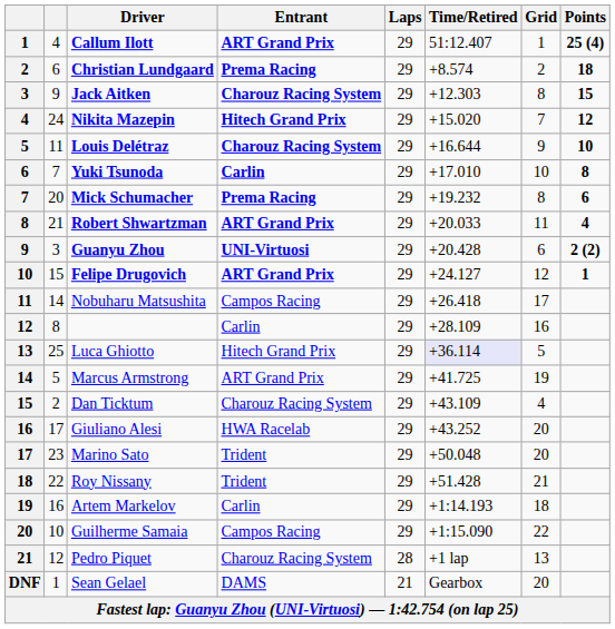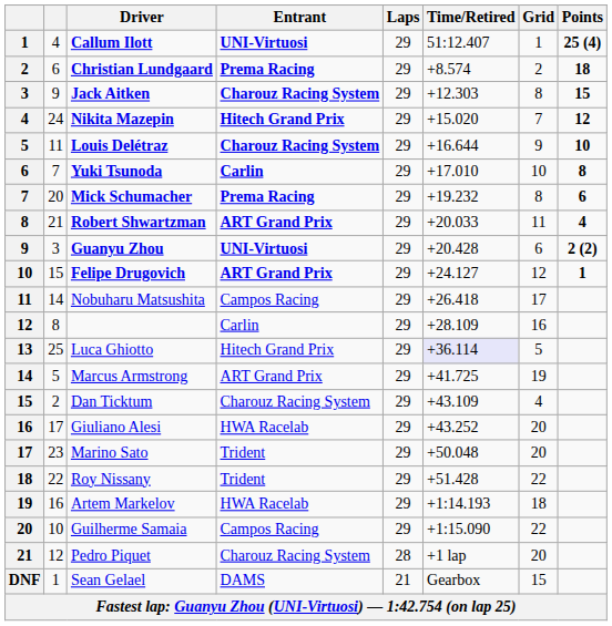 <table class="wikitable" style="font-size: 85%;">
 <tr>
 <th></th>
 <th></th>
 <th>Driver</th>
 <th>Entrant</th>
 <th>Laps</th>
 <th>Time/Retired</th>
 <th>Grid</th>
 <th>Points</th>
 </tr>
 <tr>
 <th>1</th>
 <td align="center">4</td>
 <td> <strong><a href='#'>Callum Ilott</a></strong></td>
-<td><strong><a href='#'>ART Grand Prix</a></strong></td>
+<td><strong><a href='#'>UNI-Virtuosi</a></strong></td>
 <td align="center">29</td>
 <td>51:12.407</td>
 <td align="center">1</td>
 <td align="center"><strong>25 (4)</strong></td>
 </tr>
 <tr>
 <th>2</th>
 <td align="center">6</td>
 <td> <strong><a href='#'>Christian Lundgaard</a></strong></td>
 <td><strong><a href='#'>Prema Racing</a></strong></td>
 <td align="center">29</td>
 <td>+8.574</td>
 <td align="center">2</td>
 <td align="center"><strong>18</strong></td>
 </tr>
 <tr>
 <th>3</th>
 <td align="center">9</td>
 <td> <strong><a href='#'>Jack Aitken</a></strong></td>
 <td><strong><a href='#'>Charouz Racing System</a></strong></td>
 <td align="center">29</td>
 <td>+12.303</td>
 <td align="center">8</td>
 <td align="center"><strong>15</strong></td>
 </tr>
 <tr>
 <th>4</th>
 <td align="center">24</td>
 <td> <strong><a href='#'>Nikita Mazepin</a></strong></td>
 <td><strong><a href='#'>Hitech Grand Prix</a></strong></td>
 <td align="center">29</td>
 <td>+15.020</td>
 <td align="center">7</td>
 <td align="center"><strong>12</strong></td>
 </tr>
 <tr>
 <th>5</th>
 <td align="center">11</td>
 <td> <strong><a href='#'>Louis Delétraz</a></strong></td>
 <td><strong><a href='#'>Charouz Racing System</a></strong></td>
 <td align="center">29</td>
 <td>+16.644</td>
 <td align="center">9</td>
 <td align="center"><strong>10</strong></td>
 </tr>
 <tr>
 <th>6</th>
 <td align="center">7</td>
 <td> <strong><a href='#'>Yuki Tsunoda</a></strong></td>
 <td><strong><a href='#'>Carlin</a></strong></td>
 <td align="center">29</td>
 <td>+17.010</td>
 <td align="center">10</td>
 <td align="center"><strong>8</strong></td>
 </tr>
 <tr>
 <th>7</th>
 <td align="center">20</td>
 <td> <strong><a href='#'>Mick Schumacher</a></strong></td>
 <td><strong><a href='#'>Prema Racing</a></strong></td>
 <td align="center">29</td>
 <td>+19.232</td>
 <td align="center">8</td>
 <td align="center"><strong>6</strong></td>
 </tr>
 <tr>
 <th>8</th>
 <td align="center">21</td>
 <td> <strong><a href='#'>Robert Shwartzman</a></strong></td>
 <td><strong><a href='#'>ART Grand Prix</a></strong></td>
 <td align="center">29</td>
 <td>+20.033</td>
 <td align="center">11</td>
 <td align="center"><strong>4</strong></td>
 </tr>
 <tr>
 <th>9</th>
 <td align="center">3</td>
 <td> <strong><a href='#'>Guanyu Zhou</a></strong></td>
 <td><strong><a href='#'>UNI-Virtuosi</a></strong></td>
 <td align="center">29</td>
 <td>+20.428</td>
 <td align="center">6</td>
 <td align="center"><strong>2 (2)</strong></td>
 </tr>
 <tr>
 <th>10</th>
 <td align="center">15</td>
 <td> <strong><a href='#'>Felipe Drugovich</a></strong></td>
 <td><strong><a href='#'>ART Grand Prix</a></strong></td>
 <td align="center">29</td>
 <td>+24.127</td>
 <td align="center">12</td>
 <td align="center"><strong>1</strong></td>
 </tr>
 <tr>
 <th>11</th>
 <td align="center">14</td>
 <td> <a href='#'>Nobuharu Matsushita</a></td>
 <td><a href='#'>Campos Racing</a></td>
 <td align="center">29</td>
 <td>+26.418</td>
 <td align="center">17</td>
 <td align="center"></td>
 </tr>
 <tr>
 <th>12</th>
 <td align="center">8</td>
 <td></td>
 <td><a href='#'>Carlin</a></td>
 <td align="center">29</td>
 <td>+28.109</td>
 <td align="center">16</td>
 <td align="center"></td>
 </tr>
 <tr>
 <th>13</th>
 <td align="center">25</td>
 <td> <a href='#'>Luca Ghiotto</a></td>
 <td><a href='#'>Hitech Grand Prix</a></td>
 <td align="center">29</td>
 <td style="background: lavender;">+36.114</td>
 <td align="center">5</td>
 <td align="center"></td>
 </tr>
 <tr>
 <th>14</th>
 <td align="center">5</td>
 <td> <a href='#'>Marcus Armstrong</a></td>
 <td><a href='#'>ART Grand Prix</a></td>
 <td align="center">29</td>
 <td>+41.725</td>
 <td align="center">19</td>
 <td align="center"></td>
 </tr>
 <tr>
 <th>15</th>
 <td align="center">2</td>
 <td> <a href='#'>Dan Ticktum</a></td>
 <td><a href='#'>Charouz Racing System</a></td>
 <td align="center">29</td>
 <td>+43.109</td>
 <td align="center">4</td>
 <td align="center"></td>
 </tr>
 <tr>
 <th>16</th>
 <td align="center">17</td>
 <td> <a href='#'>Giuliano Alesi</a></td>
 <td><a href='#'>HWA Racelab</a></td>
 <td align="center">29</td>
 <td>+43.252</td>
 <td align="center">20</td>
 <td align="center"></td>
 </tr>
 <tr>
 <th>17</th>
 <td align="center">23</td>
 <td> <a href='#'>Marino Sato</a></td>
 <td><a href='#'>Trident</a></td>
 <td align="center">29</td>
 <td>+50.048</td>
 <td align="center">20</td>
 <td align="center"></td>
 </tr>
 <tr>
 <th>18</th>
 <td align="center">22</td>
 <td> <a href='#'>Roy Nissany</a></td>
 <td><a href='#'>Trident</a></td>
 <td align="center">29</td>
 <td>+51.428</td>
-<td align="center">21</td>
+<td align="center">22</td>
 <td align="center"></td>
 </tr>
 <tr>
 <th>19</th>
 <td align="center">16</td>
 <td> <a href='#'>Artem Markelov</a></td>
-<td><a href='#'>Carlin</a></td>
+<td><a href='#'>HWA Racelab</a></td>
 <td align="center">29</td>
 <td>+1:14.193</td>
 <td align="center">18</td>
 <td></td>
 </tr>
 <tr>
 <th>20</th>
 <td align="center">10</td>
 <td> <a href='#'>Guilherme Samaia</a></td>
 <td><a href='#'>Campos Racing</a></td>
 <td align="center">29</td>
 <td>+1:15.090</td>
 <td align="center">22</td>
 <td></td>
 </tr>
 <tr>
 <th>21</th>
 <td align="center">12</td>
 <td> <a href='#'>Pedro Piquet</a></td>
 <td><a href='#'>Charouz Racing System</a></td>
 <td align="center">28</td>
 <td>+1 lap</td>
-<td align="center">13</td>
+<td align="center">20</td>
 <td></td>
 </tr>
 <tr>
 <th>DNF</th>
 <td align="center">1</td>
 <td> <a href='#'>Sean Gelael</a></td>
 <td><a href='#'>DAMS</a></td>
 <td align="center">21</td>
 <td>Gearbox</td>
-<td align="center">20</td>
+<td align="center">15</td>
 <td></td>
 </tr>
 <tr>
 <th colspan="8"><em>Fastest lap:  <a href='#'>Guanyu Zhou</a> (<a href='#'>UNI-Virtuosi</a>) — 1:42.754 (on lap 25)</em></th>
 </tr>
 </table>
